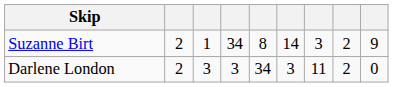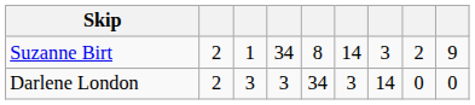 <table class=wikitable style="text-align: center;">
 <tr>
 <th width=150>Skip</th>
 <th width=20></th>
 <th width=20></th>
 <th width=20></th>
 <th width=20></th>
 <th width=20></th>
 <th width=20></th>
 <th width=20></th>
 <th width=20></th>
 </tr>
 <tr>
 <td style="text-align: left;"><a href='#'>Suzanne Birt</a></td>
 <td>2</td>
 <td>1</td>
 <td>34</td>
 <td>8</td>
 <td>14</td>
 <td>3</td>
 <td>2</td>
 <td>9</td>
 </tr>
 <tr>
 <td style="text-align: left;">Darlene London</td>
 <td>2</td>
 <td>3</td>
 <td>3</td>
 <td>34</td>
 <td>3</td>
-<td>11</td>
-<td>2</td>
+<td>14</td>
+<td>0</td>
 <td>0</td>
 </tr>
 </table>
